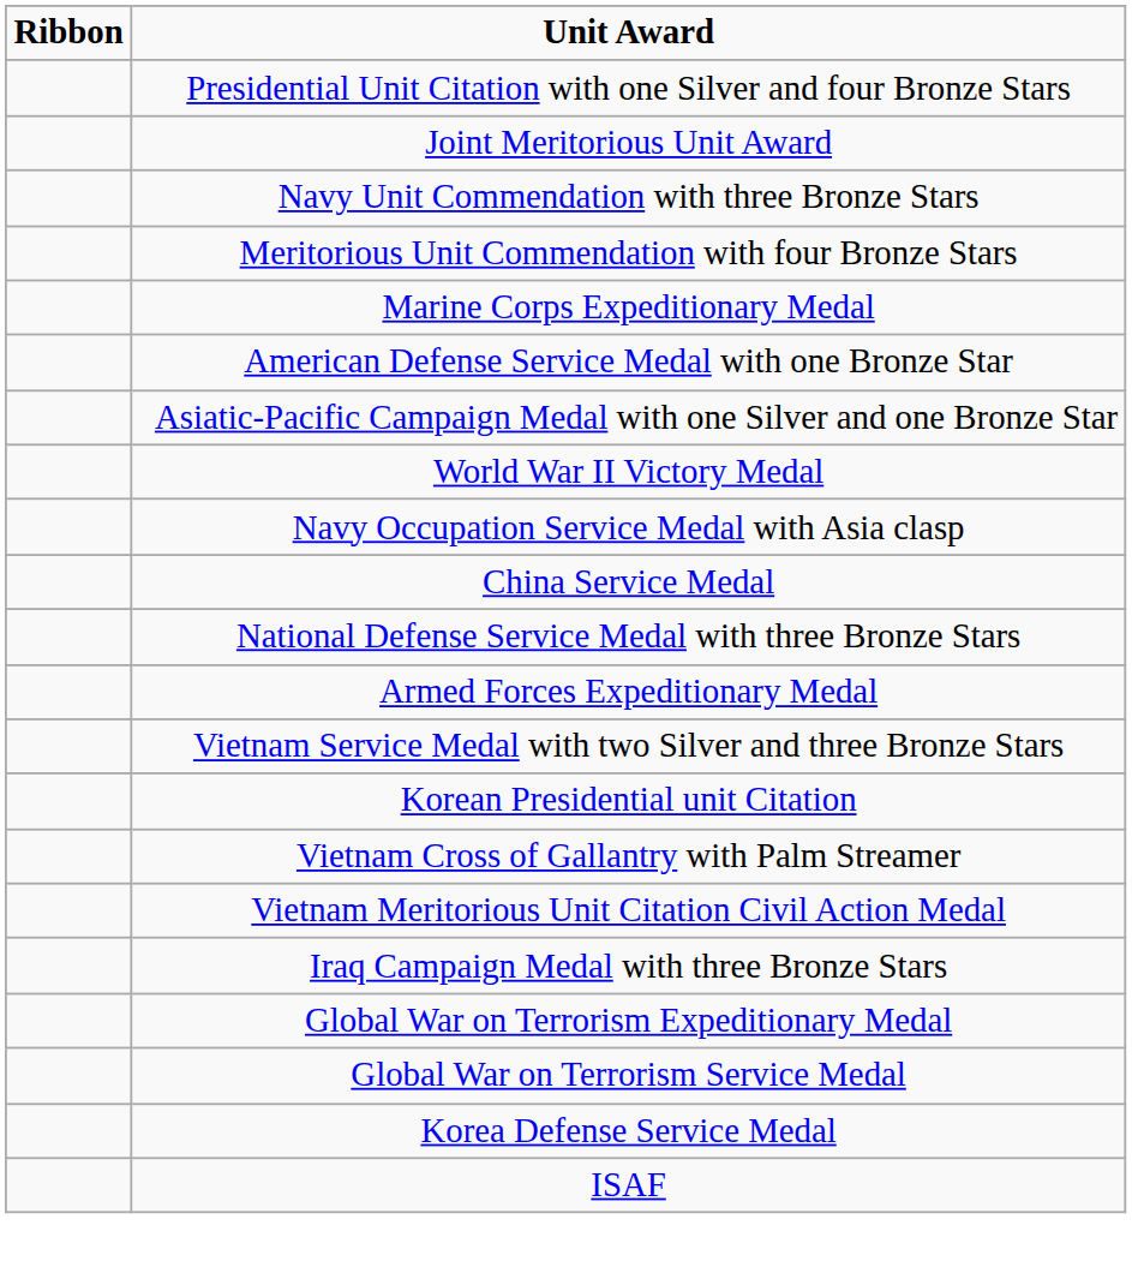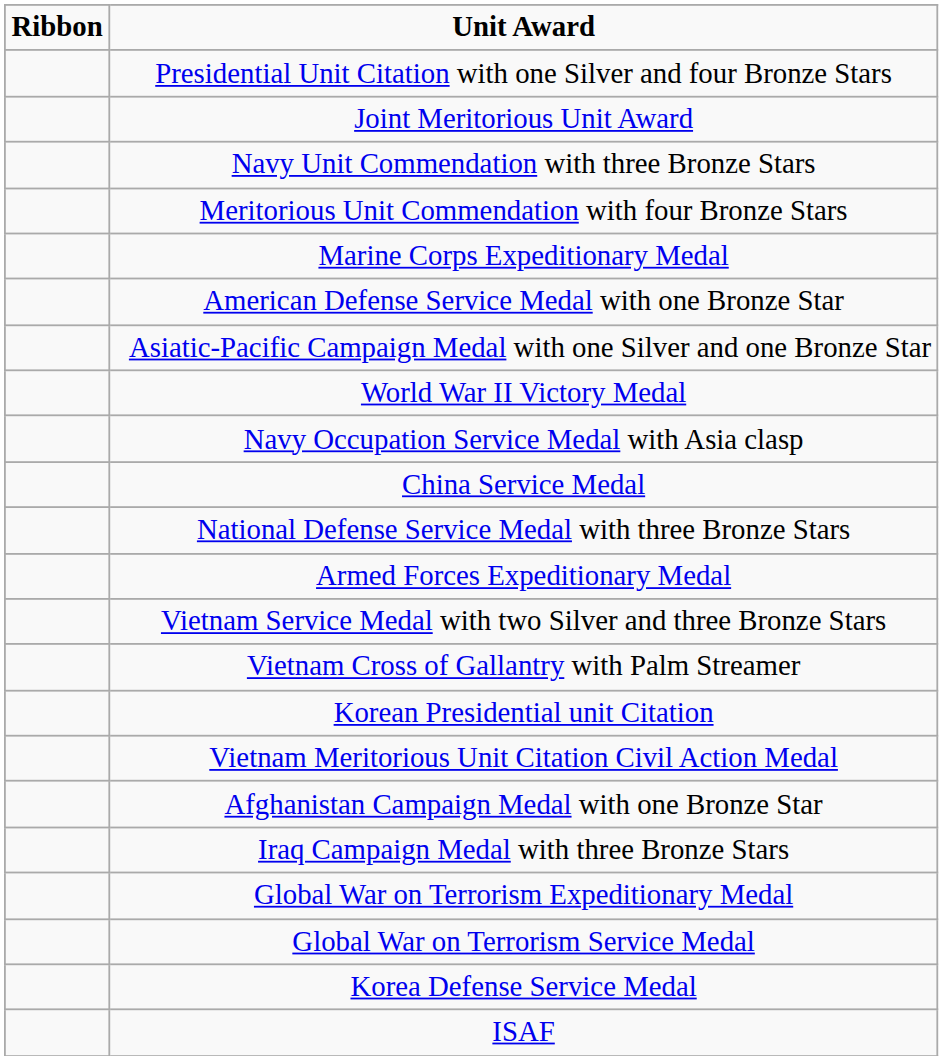 <table class="wikitable" style="text-align:center; clear: center">
 <tr>
 <td><strong>Ribbon</strong></td>
 <td><strong>Unit Award </strong></td>
 </tr>
 <tr>
 <td></td>
 <td><a href='#'>Presidential Unit Citation</a> with one Silver and four Bronze Stars</td>
 </tr>
 <tr>
 <td></td>
 <td><a href='#'>Joint Meritorious Unit Award</a></td>
 </tr>
 <tr>
 <td></td>
 <td><a href='#'>Navy Unit Commendation</a> with three Bronze Stars</td>
 </tr>
 <tr>
 <td></td>
 <td><a href='#'>Meritorious Unit Commendation</a> with four Bronze Stars</td>
 </tr>
 <tr>
 <td></td>
 <td><a href='#'>Marine Corps Expeditionary Medal</a></td>
 </tr>
 <tr>
 <td></td>
 <td><a href='#'>American Defense Service Medal</a> with one Bronze Star</td>
 </tr>
 <tr>
 <td></td>
 <td>  <a href='#'>Asiatic-Pacific Campaign Medal</a> with one Silver and one Bronze Star</td>
 </tr>
 <tr>
 <td></td>
 <td><a href='#'>World War II Victory Medal</a></td>
 </tr>
 <tr>
 <td></td>
 <td><a href='#'>Navy Occupation Service Medal</a> with Asia clasp</td>
 </tr>
 <tr>
 <td></td>
 <td><a href='#'>China Service Medal</a></td>
 </tr>
 <tr>
 <td></td>
 <td><a href='#'>National Defense Service Medal</a> with three Bronze Stars</td>
 </tr>
 <tr>
 <td></td>
 <td><a href='#'>Armed Forces Expeditionary Medal</a></td>
 </tr>
 <tr>
 <td></td>
 <td><a href='#'>Vietnam Service Medal</a> with two Silver and three Bronze Stars</td>
 </tr>
 <tr>
 <td></td>
+<td><a href='#'>Vietnam Cross of Gallantry</a> with Palm Streamer</td>
+</tr>
+<tr>
+<td></td>
 <td><a href='#'>Korean Presidential unit Citation</a></td>
 </tr>
 <tr>
 <td></td>
-<td><a href='#'>Vietnam Cross of Gallantry</a> with Palm Streamer</td>
+<td><a href='#'>Vietnam Meritorious Unit Citation Civil Action Medal</a></td>
 </tr>
 <tr>
 <td></td>
-<td><a href='#'>Vietnam Meritorious Unit Citation Civil Action Medal</a></td>
+<td><a href='#'>Afghanistan Campaign Medal</a> with one Bronze Star</td>
 </tr>
 <tr>
 <td></td>
 <td><a href='#'>Iraq Campaign Medal</a> with three Bronze Stars</td>
 </tr>
 <tr>
 <td></td>
 <td><a href='#'>Global War on Terrorism Expeditionary Medal</a></td>
 </tr>
 <tr>
 <td></td>
 <td><a href='#'>Global War on Terrorism Service Medal</a></td>
 </tr>
 <tr>
 <td></td>
 <td><a href='#'>Korea Defense Service Medal</a></td>
 </tr>
 <tr>
 <td></td>
 <td><a href='#'>ISAF</a></td>
 </tr>
 </table>
